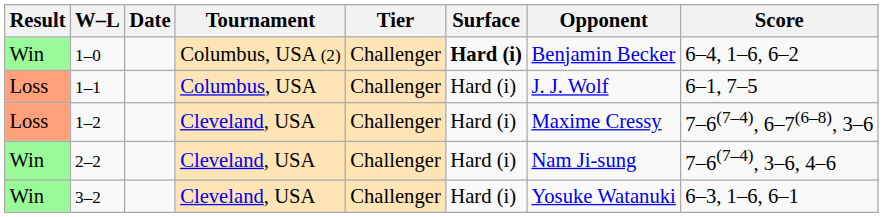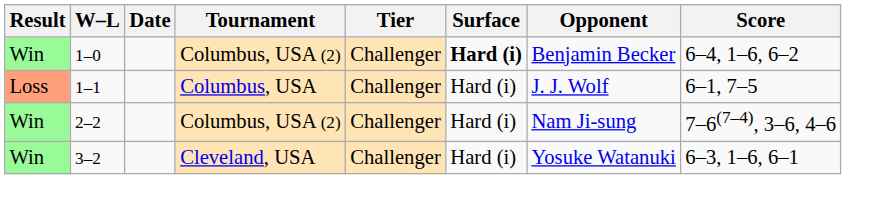 <table class="sortable wikitable">
 <tr>
 <th>Result</th>
 <th class="unsortable">W–L</th>
 <th>Date</th>
 <th>Tournament</th>
 <th>Tier</th>
 <th>Surface</th>
 <th>Opponent</th>
 <th class="unsortable">Score</th>
 </tr>
 <tr>
 <td bgcolor=98FB98>Win</td>
 <td><small>1–0</small></td>
 <td><a href='#'></a></td>
 <td style="background:moccasin;">Columbus, USA <small>(2)</small></td>
 <td style="background:moccasin;">Challenger</td>
 <td><strong>Hard (i)</strong></td>
 <td> <a href='#'>Benjamin Becker</a></td>
 <td>6–4, 1–6, 6–2</td>
 </tr>
 <tr>
 <td bgcolor=FFA07A>Loss</td>
 <td><small>1–1</small></td>
 <td><a href='#'></a></td>
 <td style="background:moccasin;"><a href='#'>Columbus</a>, USA</td>
 <td style="background:moccasin;">Challenger</td>
 <td>Hard (i)</td>
 <td> <a href='#'>J. J. Wolf</a></td>
 <td>6–1, 7–5</td>
 </tr>
 <tr>
-<td bgcolor=FFA07A>Loss</td>
-<td><small>1–2</small></td>
-<td><a href='#'></a></td>
-<td style="background:moccasin;"><a href='#'>Cleveland</a>, USA</td>
-<td style="background:moccasin;">Challenger</td>
-<td>Hard (i)</td>
-<td> <a href='#'>Maxime Cressy</a></td>
-<td>7–6<sup>(7–4)</sup>, 6–7<sup>(6–8)</sup>, 3–6</td>
-</tr>
-<tr>
 <td bgcolor=98FB98>Win</td>
 <td><small>2–2</small></td>
 <td><a href='#'></a></td>
-<td style="background:moccasin;"><a href='#'>Cleveland</a>, USA</td>
+<td style="background:moccasin;">Columbus, USA <small>(2)</small></td>
 <td style="background:moccasin;">Challenger</td>
 <td>Hard (i)</td>
 <td> <a href='#'>Nam Ji-sung</a></td>
 <td>7–6<sup>(7–4)</sup>, 3–6, 4–6</td>
 </tr>
 <tr>
 <td bgcolor=98FB98>Win</td>
 <td><small>3–2</small></td>
 <td><a href='#'></a></td>
 <td style="background:moccasin;"><a href='#'>Cleveland</a>, USA</td>
 <td style="background:moccasin;">Challenger</td>
 <td>Hard (i)</td>
 <td> <a href='#'>Yosuke Watanuki</a></td>
 <td>6–3, 1–6, 6–1</td>
 </tr>
 </table>
